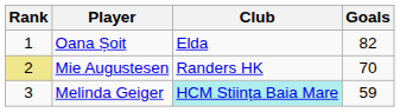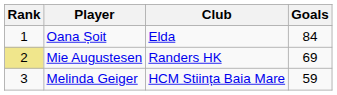 <table class="wikitable sortable" style="text-align:center">
 <tr>
 <th>Rank</th>
 <th>Player</th>
 <th>Club</th>
 <th>Goals</th>
 </tr>
 <tr>
 <td>1</td>
 <td align="left"> <a href='#'>Oana Șoit</a></td>
 <td align="left"> <a href='#'>Elda</a></td>
-<td>82</td>
+<td>84</td>
 </tr>
 <tr>
 <td style="background: khaki;">2</td>
 <td align="left"> <a href='#'>Mie Augustesen</a></td>
 <td align="left"> <a href='#'>Randers HK</a></td>
-<td>70</td>
+<td>69</td>
 </tr>
 <tr>
 <td>3</td>
 <td align="left"> <a href='#'>Melinda Geiger</a></td>
-<td align="left" style="background: paleturquoise;"> <a href='#'>HCM Stiința Baia Mare</a></td>
+<td align="left"> <a href='#'>HCM Stiința Baia Mare</a></td>
 <td>59</td>
 </tr>
 </table>
